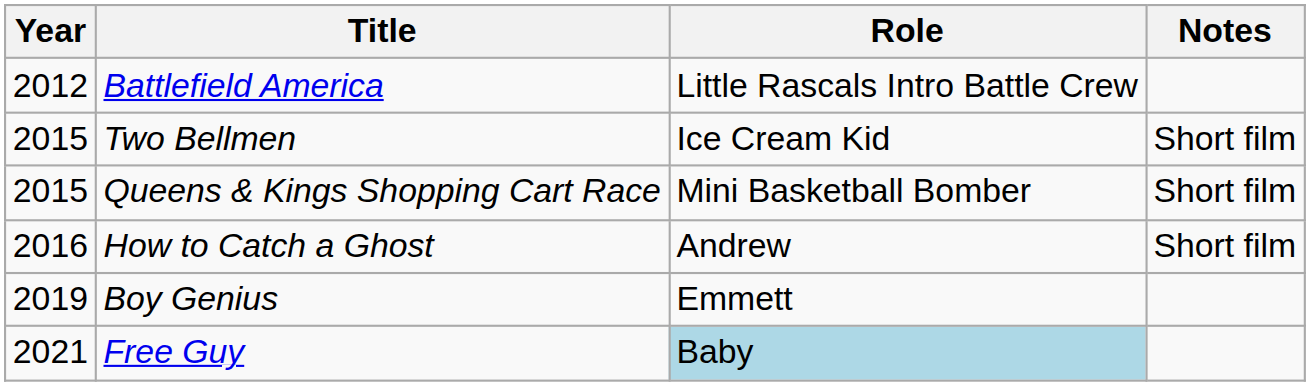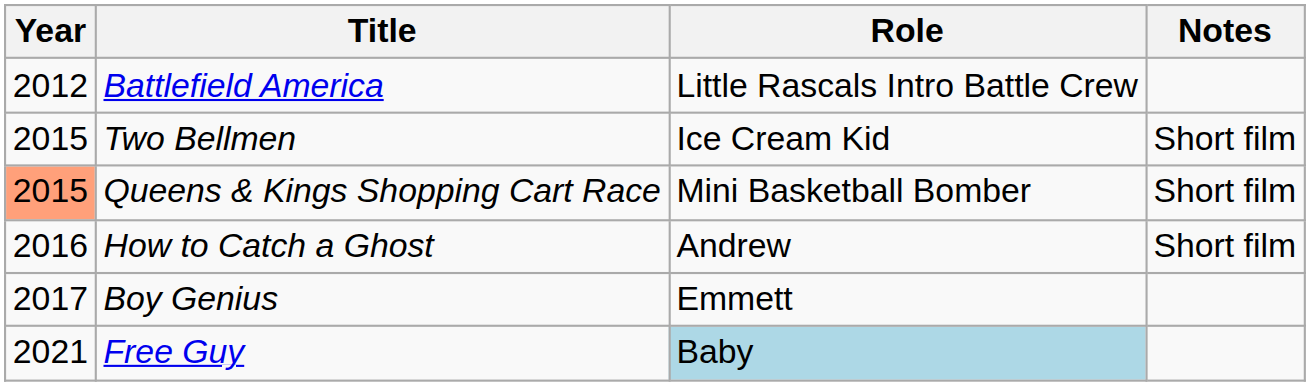 <table class="wikitable sortable">
 <tr>
 <th>Year</th>
 <th>Title</th>
 <th>Role</th>
 <th>Notes</th>
 </tr>
 <tr>
 <td>2012</td>
 <td><em><a href='#'>Battlefield America</a></em></td>
 <td>Little Rascals Intro Battle Crew</td>
 <td></td>
 </tr>
 <tr>
 <td>2015</td>
 <td><em>Two Bellmen</em></td>
 <td>Ice Cream Kid</td>
 <td>Short film</td>
 </tr>
 <tr>
-<td>2015</td>
+<td style="background: lightsalmon;">2015</td>
 <td><em>Queens & Kings Shopping Cart Race</em></td>
 <td>Mini Basketball Bomber</td>
 <td>Short film</td>
 </tr>
 <tr>
 <td>2016</td>
 <td><em>How to Catch a Ghost</em></td>
 <td>Andrew</td>
 <td>Short film</td>
 </tr>
 <tr>
-<td>2019</td>
+<td>2017</td>
 <td><em>Boy Genius</em></td>
 <td>Emmett</td>
 <td></td>
 </tr>
 <tr>
 <td>2021</td>
 <td><em><a href='#'>Free Guy</a></em></td>
 <td style="background: lightblue;">Baby</td>
 <td></td>
 </tr>
 </table>
